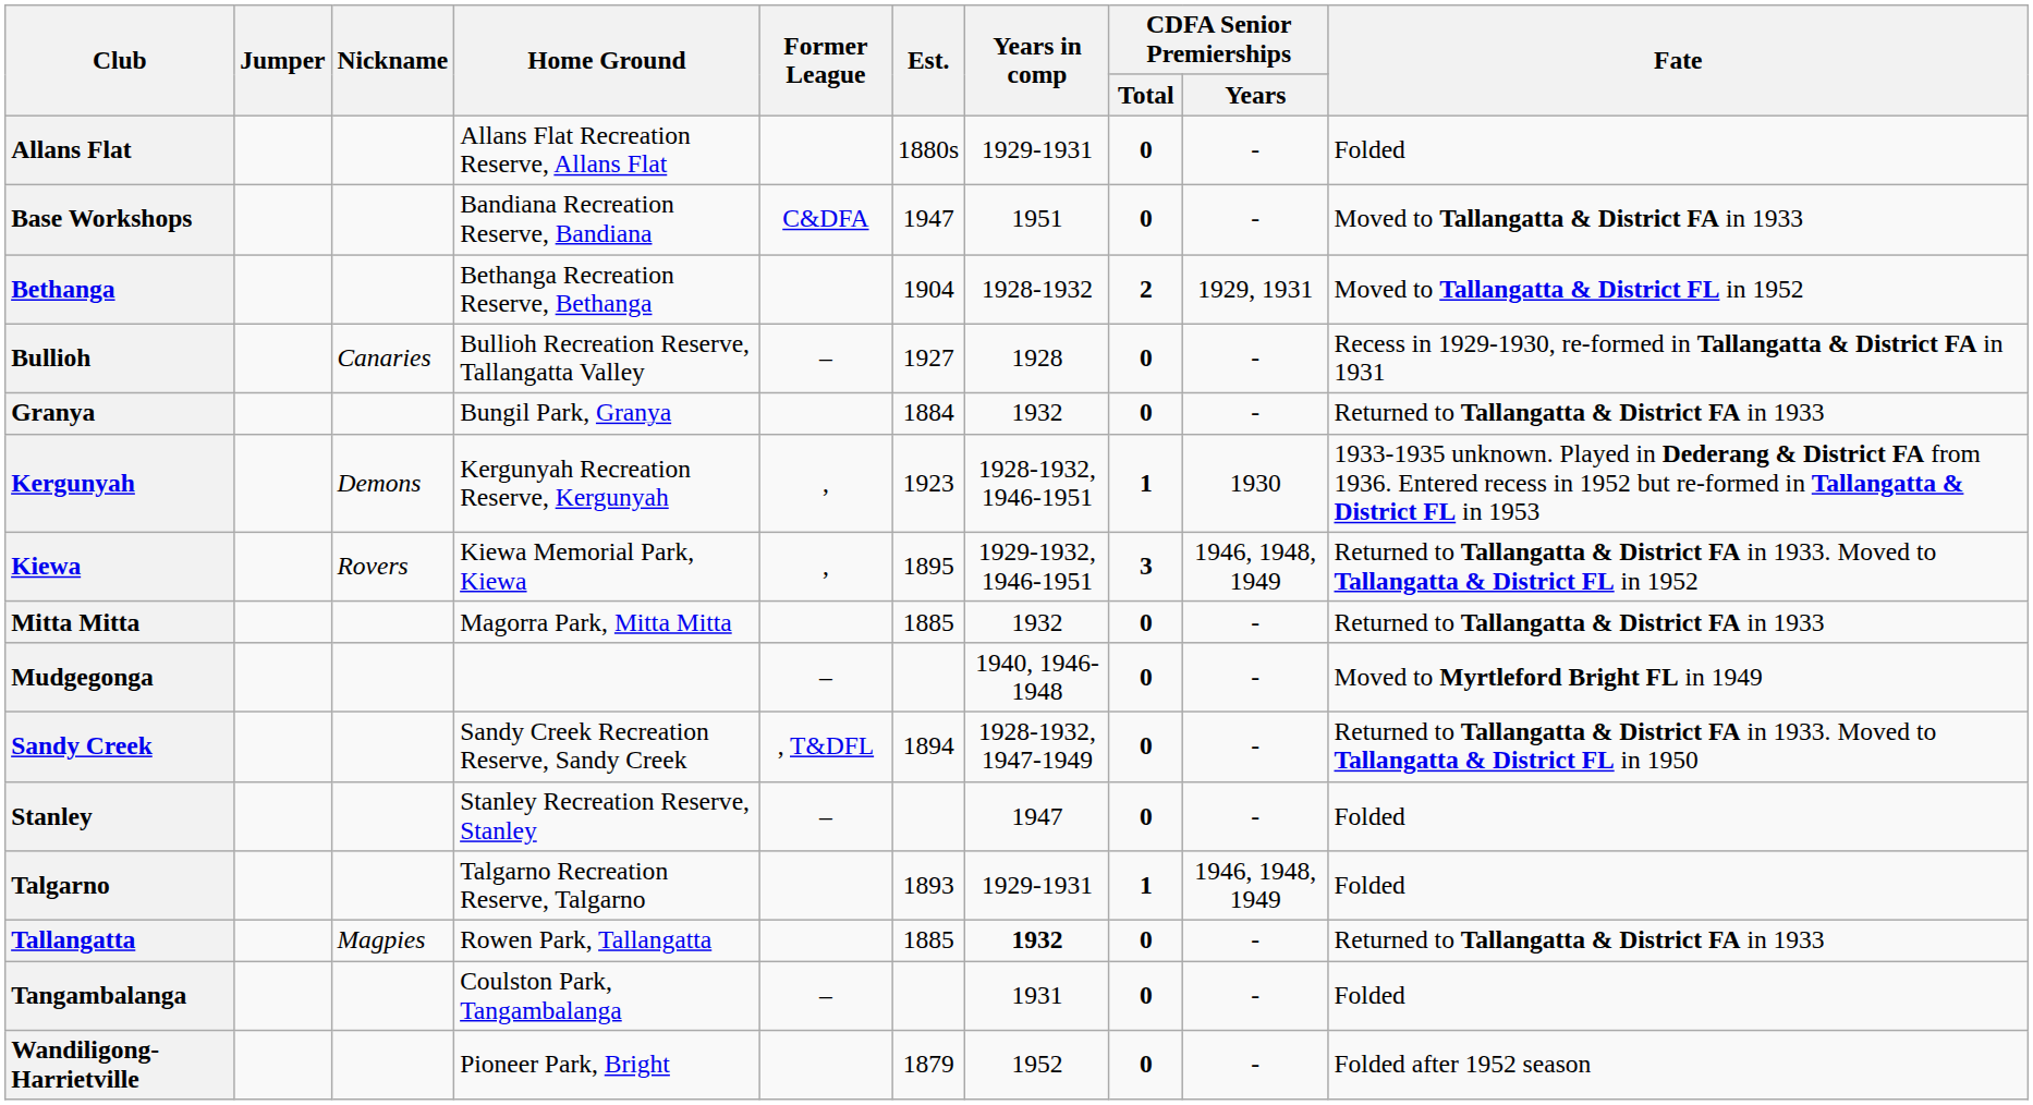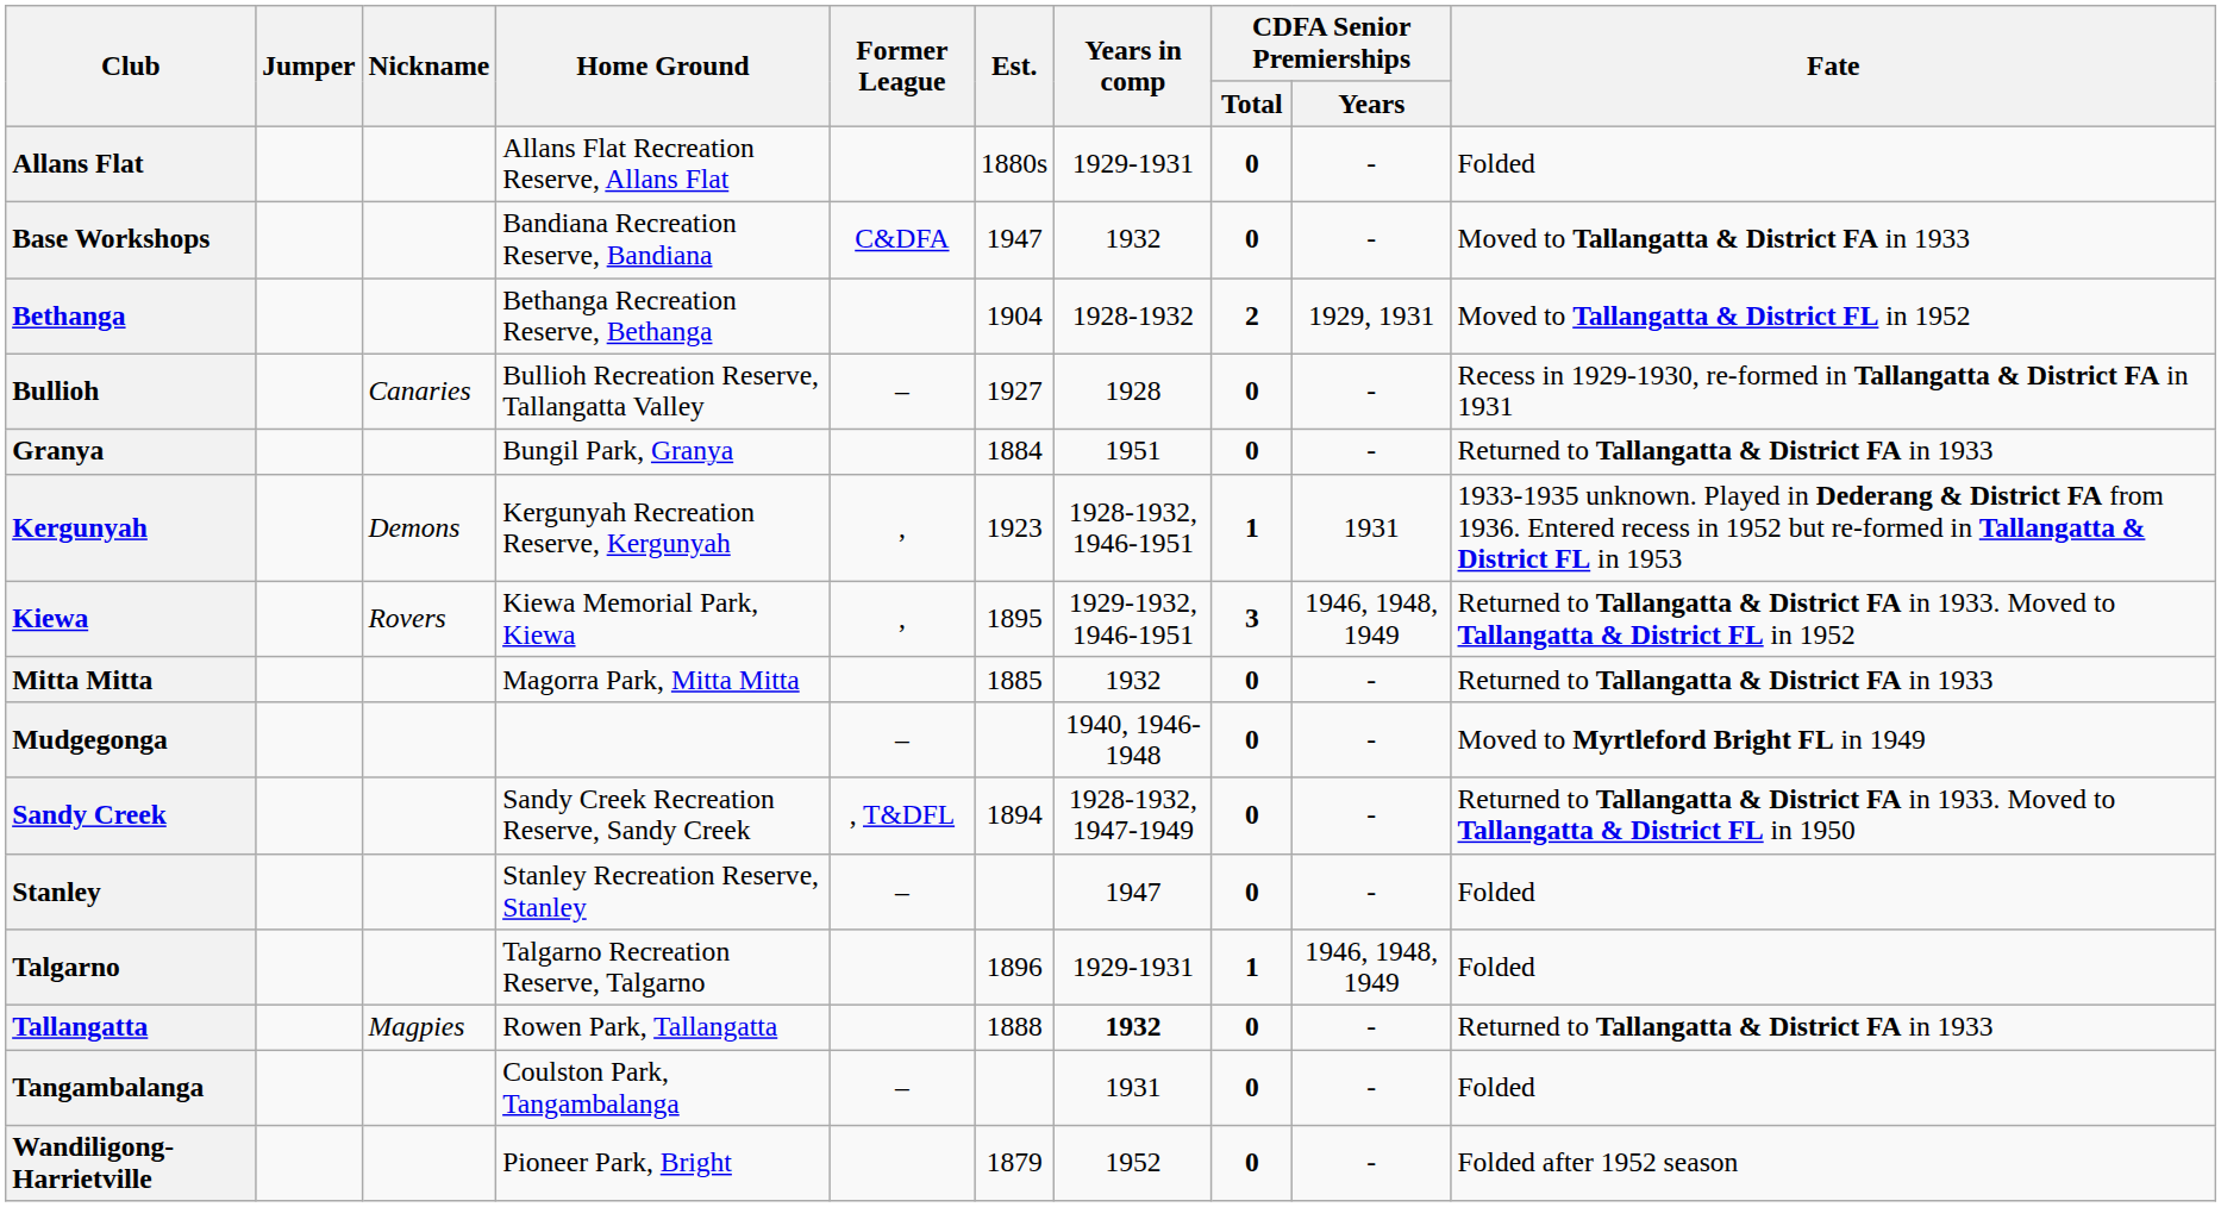 <table class="wikitable sortable" style="width:100%; text-align:center;">
 <tr>
 <th rowspan="2">Club</th>
 <th rowspan="2">Jumper</th>
 <th rowspan="2">Nickname</th>
 <th rowspan="2">Home Ground</th>
 <th rowspan="2">Former League</th>
 <th rowspan="2">Est.</th>
 <th rowspan="2">Years in comp</th>
 <th colspan="2">CDFA Senior Premierships</th>
 <th rowspan="2">Fate</th>
 </tr>
 <tr>
 <th>Total</th>
 <th>Years</th>
 </tr>
 <tr>
 <th style="text-align:left">Allans Flat</th>
 <td></td>
 <td align="left"></td>
 <td align="left">Allans Flat Recreation Reserve, <a href='#'>Allans Flat</a></td>
 <td></td>
 <td>1880s</td>
 <td>1929-1931</td>
 <td><strong>0</strong></td>
 <td>-</td>
 <td align="left">Folded</td>
 </tr>
 <tr>
 <th style="text-align:left">Base Workshops</th>
 <td></td>
 <td align="left"></td>
 <td align="left">Bandiana Recreation Reserve, <a href='#'>Bandiana</a></td>
 <td><a href='#'>C&DFA</a></td>
 <td>1947</td>
-<td>1951</td>
+<td>1932</td>
 <td align="center"><strong>0</strong></td>
 <td>-</td>
 <td align="left">Moved to <strong>Tallangatta & District FA</strong> in 1933</td>
 </tr>
 <tr>
 <th style="text-align:left"><a href='#'>Bethanga</a></th>
 <td></td>
 <td align="left"></td>
 <td align="left">Bethanga Recreation Reserve, <a href='#'>Bethanga</a></td>
 <td></td>
 <td>1904</td>
 <td>1928-1932</td>
 <td><strong>2</strong></td>
 <td>1929, 1931</td>
 <td align="left">Moved to <a href='#'><strong>Tallangatta & District FL</strong></a> in 1952</td>
 </tr>
 <tr>
 <th style="text-align:left">Bullioh</th>
 <td></td>
 <td align="left"><em>Canaries</em></td>
 <td align="left">Bullioh Recreation Reserve, Tallangatta Valley</td>
 <td>–</td>
 <td>1927</td>
 <td>1928</td>
 <td align="center"><strong>0</strong></td>
 <td>-</td>
 <td align="left">Recess in 1929-1930, re-formed in <strong>Tallangatta & District FA</strong> in 1931</td>
 </tr>
 <tr>
 <th style="text-align:left">Granya</th>
 <td></td>
 <td align="left"></td>
 <td align="left">Bungil Park, <a href='#'>Granya</a></td>
 <td></td>
 <td>1884</td>
-<td>1932</td>
+<td>1951</td>
 <td align="center"><strong>0</strong></td>
 <td>-</td>
 <td align="left">Returned to <strong>Tallangatta & District FA</strong> in 1933</td>
 </tr>
 <tr>
 <th style="text-align:left"><a href='#'>Kergunyah</a></th>
 <td></td>
 <td align="left"><em>Demons</em></td>
 <td align="left">Kergunyah Recreation Reserve, <a href='#'>Kergunyah</a></td>
 <td>, </td>
 <td>1923</td>
 <td>1928-1932, 1946-1951</td>
 <td align="center"><strong>1</strong></td>
-<td>1930</td>
+<td>1931</td>
 <td align="left">1933-1935 unknown. Played in <strong>Dederang & District FA</strong> from 1936. Entered recess in 1952 but re-formed in  <a href='#'><strong>Tallangatta & District FL</strong></a> in 1953</td>
 </tr>
 <tr>
 <th style="text-align:left"><a href='#'>Kiewa</a></th>
 <td></td>
 <td align="left"><em>Rovers</em></td>
 <td align="left">Kiewa Memorial Park, <a href='#'>Kiewa</a></td>
 <td>, </td>
 <td>1895</td>
 <td>1929-1932, 1946-1951</td>
 <td align="center"><strong>3</strong></td>
 <td>1946, 1948, 1949</td>
 <td align="left">Returned to <strong>Tallangatta & District FA</strong> in 1933. Moved to <a href='#'><strong>Tallangatta & District FL</strong></a> in 1952</td>
 </tr>
 <tr>
 <th style="text-align:left">Mitta Mitta</th>
 <td></td>
 <td align="left"></td>
 <td align="left">Magorra Park, <a href='#'>Mitta Mitta</a></td>
 <td></td>
 <td>1885</td>
 <td>1932</td>
 <td align="center"><strong>0</strong></td>
 <td>-</td>
 <td align="left">Returned to <strong>Tallangatta & District FA</strong> in 1933</td>
 </tr>
 <tr>
 <th style="text-align:left">Mudgegonga</th>
 <td></td>
 <td align="left"></td>
 <td align="left"></td>
 <td>–</td>
 <td></td>
 <td>1940, 1946-1948</td>
 <td align="center"><strong>0</strong></td>
 <td>-</td>
 <td align="left">Moved to <strong>Myrtleford Bright FL</strong> in 1949</td>
 </tr>
 <tr>
 <th style="text-align:left"><a href='#'>Sandy Creek</a></th>
 <td></td>
 <td align="left"></td>
 <td align="left">Sandy Creek Recreation Reserve, Sandy Creek</td>
 <td>, <a href='#'>T&DFL</a></td>
 <td>1894</td>
 <td>1928-1932, 1947-1949</td>
 <td align="center"><strong>0</strong></td>
 <td>-</td>
 <td align="left">Returned to <strong>Tallangatta & District FA</strong> in 1933. Moved to <a href='#'><strong>Tallangatta & District FL</strong></a> in 1950</td>
 </tr>
 <tr>
 <th style="text-align:left">Stanley</th>
 <td></td>
 <td align="left"></td>
 <td align="left">Stanley Recreation Reserve, <a href='#'>Stanley</a></td>
 <td>–</td>
 <td></td>
 <td>1947</td>
 <td><strong>0</strong></td>
 <td>-</td>
 <td align="left">Folded</td>
 </tr>
 <tr>
 <th style="text-align:left">Talgarno</th>
 <td></td>
 <td align="left"></td>
 <td align="left">Talgarno Recreation Reserve, Talgarno</td>
 <td></td>
-<td>1893</td>
+<td>1896</td>
 <td>1929-1931</td>
 <td align="center"><strong>1</strong></td>
 <td>1946, 1948, 1949</td>
 <td align="left">Folded</td>
 </tr>
 <tr>
 <th style="text-align:left"><a href='#'>Tallangatta</a></th>
 <td></td>
 <td align="left"><em>Magpies</em></td>
 <td align="left">Rowen Park, <a href='#'>Tallangatta</a></td>
 <td></td>
-<td>1885</td>
+<td>1888</td>
 <td><strong>1932</strong></td>
 <td><strong>0</strong></td>
 <td>-</td>
 <td align="left">Returned to <strong>Tallangatta & District FA</strong> in 1933</td>
 </tr>
 <tr>
 <th style="text-align:left">Tangambalanga</th>
 <td></td>
 <td align="left"></td>
 <td align="left">Coulston Park, <a href='#'>Tangambalanga</a></td>
 <td>–</td>
 <td></td>
 <td>1931</td>
 <td align="center"><strong>0</strong></td>
 <td>-</td>
 <td align="left">Folded</td>
 </tr>
 <tr>
 <th style="text-align:left">Wandiligong-Harrietville</th>
 <td></td>
 <td align="left"></td>
 <td align="left">Pioneer Park, <a href='#'>Bright</a></td>
 <td></td>
 <td>1879</td>
 <td>1952</td>
 <td align="center"><strong>0</strong></td>
 <td>-</td>
 <td align="left">Folded after 1952 season</td>
 </tr>
 </table>
